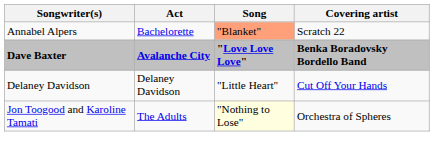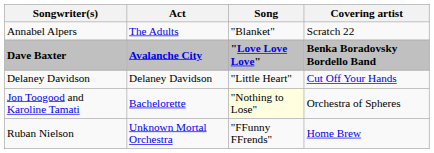 <table class="wikitable">
 <tr>
 <th>Songwriter(s)</th>
 <th>Act</th>
 <th>Song</th>
 <th>Covering artist</th>
 </tr>
 <tr>
 <td>Annabel Alpers</td>
-<td><a href='#'>Bachelorette</a></td>
-<td style="background: lightsalmon;">"Blanket"</td>
+<td><a href='#'>The Adults</a></td>
+<td>"Blanket"</td>
 <td>Scratch 22</td>
 </tr>
 <tr bgcolor="silver">
 <td><strong>Dave Baxter</strong></td>
 <td><strong><a href='#'>Avalanche City</a></strong></td>
 <td><strong>"<a href='#'>Love Love Love</a>"</strong></td>
 <td><strong>Benka Boradovsky Bordello Band</strong></td>
 </tr>
 <tr>
 <td>Delaney Davidson</td>
 <td>Delaney Davidson</td>
 <td>"Little Heart"</td>
 <td><a href='#'>Cut Off Your Hands</a></td>
 </tr>
 <tr>
 <td><a href='#'>Jon Toogood</a> and <a href='#'>Karoline Tamati</a></td>
-<td><a href='#'>The Adults</a></td>
+<td><a href='#'>Bachelorette</a></td>
 <td style="background: lightyellow;">"Nothing to Lose"</td>
 <td>Orchestra of Spheres</td>
 </tr>
+<tr>
+<td>Ruban Nielson</td>
+<td><a href='#'>Unknown Mortal Orchestra</a></td>
+<td>"FFunny FFrends"</td>
+<td><a href='#'>Home Brew</a></td>
+</tr>
 </table>
